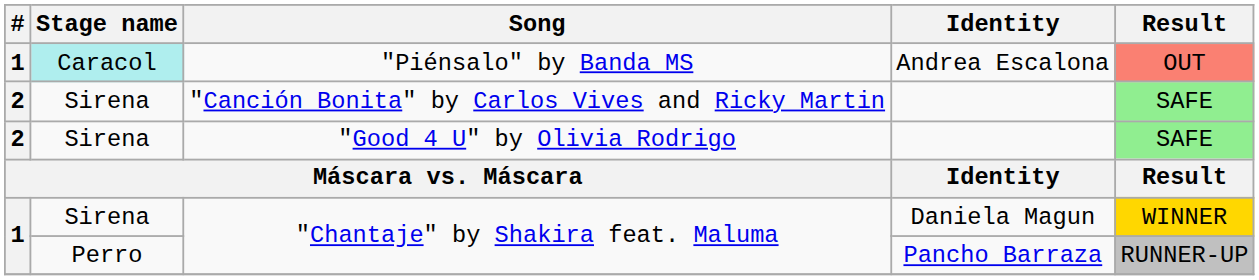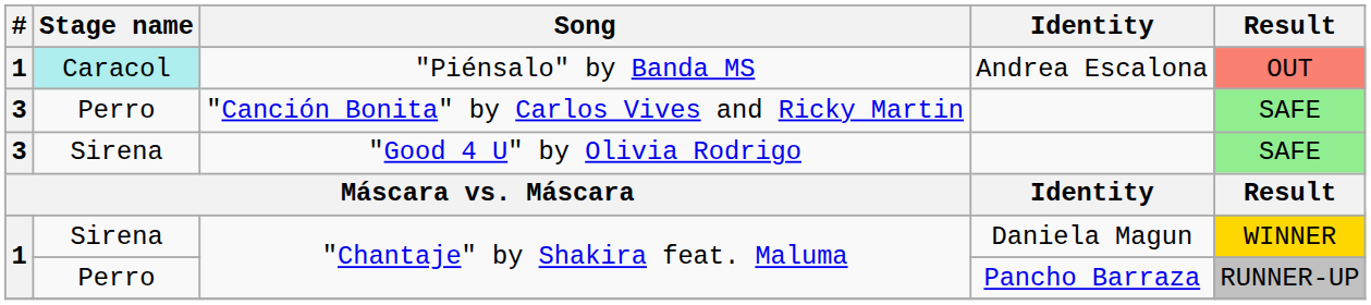 <table class="wikitable plainrowheaders" style="text-align: center;">
 <tr>
 <th>#</th>
 <th>Stage name</th>
 <th>Song</th>
 <th>Identity</th>
 <th>Result</th>
 </tr>
 <tr>
 <th>1</th>
 <td style="background: paleturquoise;">Caracol</td>
 <td>"Piénsalo" by <a href='#'>Banda MS</a></td>
 <td>Andrea Escalona</td>
 <td bgcolor=salmon>OUT</td>
 </tr>
 <tr>
-<th>2</th>
-<td>Sirena</td>
+<th>3</th>
+<td>Perro</td>
 <td>"<a href='#'>Canción Bonita</a>" by <a href='#'>Carlos Vives</a> and <a href='#'>Ricky Martin</a></td>
 <td></td>
 <td bgcolor=lightgreen>SAFE</td>
 </tr>
 <tr>
-<th>2</th>
+<th>3</th>
 <td>Sirena</td>
 <td>"<a href='#'>Good 4 U</a>" by <a href='#'>Olivia Rodrigo</a></td>
 <td></td>
 <td bgcolor=lightgreen>SAFE</td>
 </tr>
 <tr>
 <th colspan="3">Máscara vs. Máscara</th>
 <th>Identity</th>
 <th>Result</th>
 </tr>
 <tr>
 <th rowspan="2">1</th>
 <td>Sirena</td>
 <td rowspan="2">"<a href='#'>Chantaje</a>" by <a href='#'>Shakira</a> feat. <a href='#'>Maluma</a></td>
 <td>Daniela Magun</td>
 <td bgcolor=gold>WINNER</td>
 </tr>
 <tr>
 <td>Perro</td>
 <td><a href='#'>Pancho Barraza</a></td>
 <td bgcolor=silver>RUNNER-UP</td>
 </tr>
 <tr>
 </tr>
 </table>
